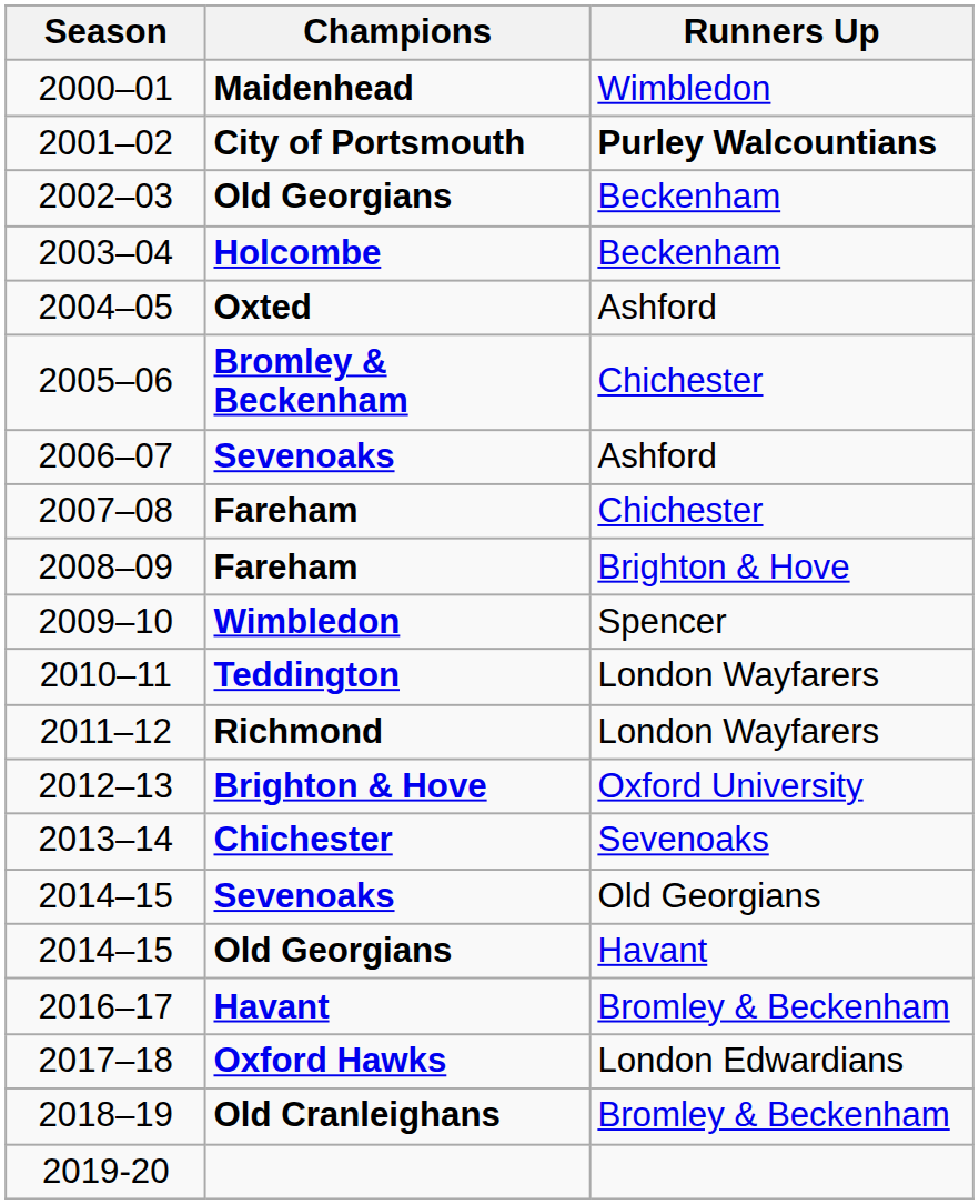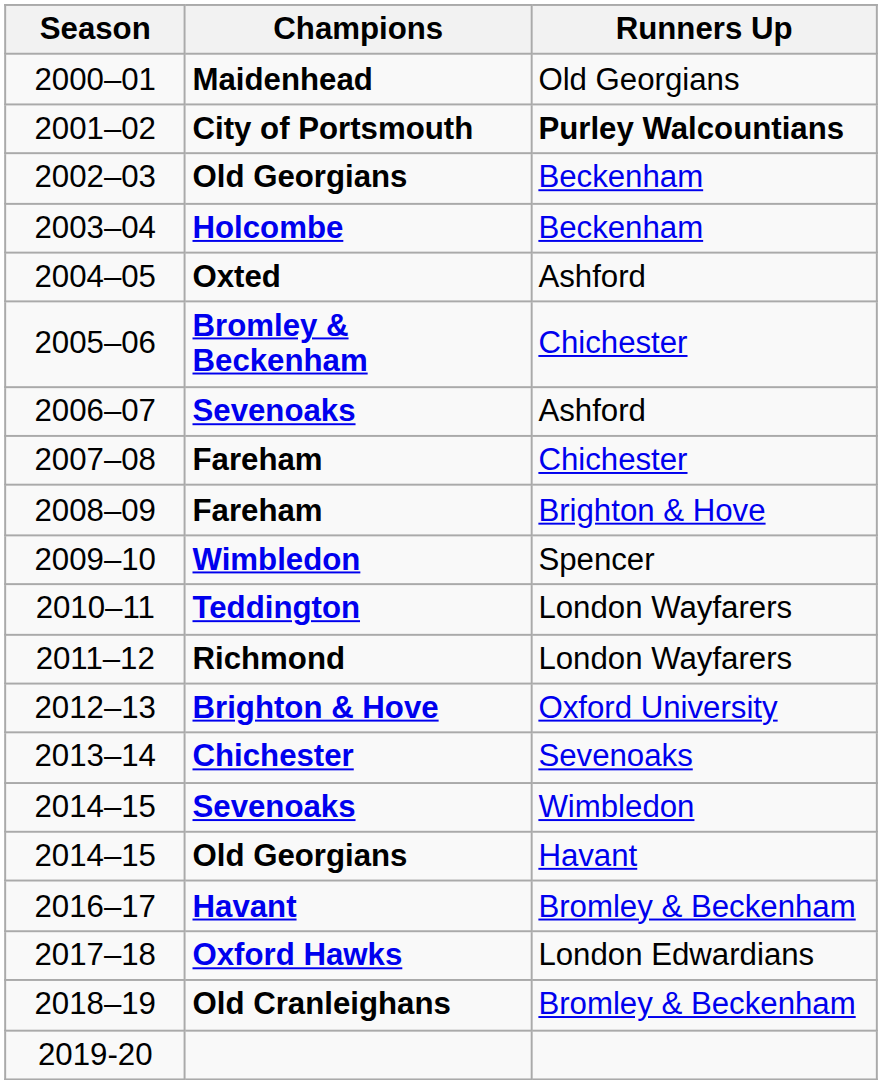 <table class="wikitable" style="text-align:centre; margin-left:1em;">
 <tr>
 <th style="width:85px">Season</th>
 <th style="width:170px">Champions</th>
 <th style="width:170px">Runners Up</th>
 </tr>
 <tr>
 <td style="text-align:center">2000–01</td>
 <td><strong>Maidenhead</strong></td>
-<td><a href='#'>Wimbledon</a></td>
+<td>Old Georgians</td>
 </tr>
 <tr>
 <td style="text-align:center">2001–02</td>
 <td><strong>City of Portsmouth</strong></td>
 <td><strong>Purley Walcountians</strong></td>
 </tr>
 <tr>
 <td style="text-align:center">2002–03</td>
 <td><strong>Old Georgians</strong></td>
 <td><a href='#'>Beckenham</a></td>
 </tr>
 <tr>
 <td style="text-align:center">2003–04</td>
 <td><strong><a href='#'>Holcombe</a></strong></td>
 <td><a href='#'>Beckenham</a></td>
 </tr>
 <tr>
 <td style="text-align:center">2004–05</td>
 <td><strong>Oxted</strong></td>
 <td>Ashford</td>
 </tr>
 <tr>
 <td style="text-align:center">2005–06</td>
 <td><strong><a href='#'>Bromley & Beckenham</a></strong></td>
 <td><a href='#'>Chichester</a></td>
 </tr>
 <tr>
 <td style="text-align:center">2006–07</td>
 <td><strong><a href='#'>Sevenoaks</a></strong></td>
 <td>Ashford</td>
 </tr>
 <tr>
 <td style="text-align:center">2007–08</td>
 <td><strong>Fareham</strong></td>
 <td><a href='#'>Chichester</a></td>
 </tr>
 <tr>
 <td style="text-align:center">2008–09</td>
 <td><strong>Fareham</strong></td>
 <td><a href='#'>Brighton & Hove</a></td>
 </tr>
 <tr>
 <td style="text-align:center">2009–10</td>
 <td><strong><a href='#'>Wimbledon</a></strong></td>
 <td>Spencer</td>
 </tr>
 <tr>
 <td style="text-align:center">2010–11</td>
 <td><strong><a href='#'>Teddington</a></strong></td>
 <td>London Wayfarers</td>
 </tr>
 <tr>
 <td style="text-align:center">2011–12</td>
 <td><strong>Richmond</strong></td>
 <td>London Wayfarers</td>
 </tr>
 <tr>
 <td style="text-align:center">2012–13</td>
 <td><strong><a href='#'>Brighton & Hove</a></strong></td>
 <td><a href='#'>Oxford University</a></td>
 </tr>
 <tr>
 <td style="text-align:center">2013–14</td>
 <td><strong><a href='#'>Chichester</a></strong></td>
 <td><a href='#'>Sevenoaks</a></td>
 </tr>
 <tr>
 <td style="text-align:center">2014–15</td>
 <td><strong><a href='#'>Sevenoaks</a></strong></td>
-<td>Old Georgians</td>
+<td><a href='#'>Wimbledon</a></td>
 </tr>
 <tr>
 <td style="text-align:center">2014–15</td>
 <td><strong>Old Georgians</strong></td>
 <td><a href='#'>Havant</a></td>
 </tr>
 <tr>
 <td style="text-align:center">2016–17</td>
 <td><strong><a href='#'>Havant</a></strong></td>
 <td><a href='#'>Bromley & Beckenham</a></td>
 </tr>
 <tr>
 <td style="text-align:center">2017–18</td>
 <td><strong><a href='#'>Oxford Hawks</a></strong></td>
 <td>London Edwardians</td>
 </tr>
 <tr>
 <td style="text-align:center">2018–19</td>
 <td><strong>Old Cranleighans</strong></td>
 <td><a href='#'>Bromley & Beckenham</a></td>
 </tr>
 <tr>
 <td style="text-align:center">2019-20</td>
 <td></td>
 </tr>
 </table>
